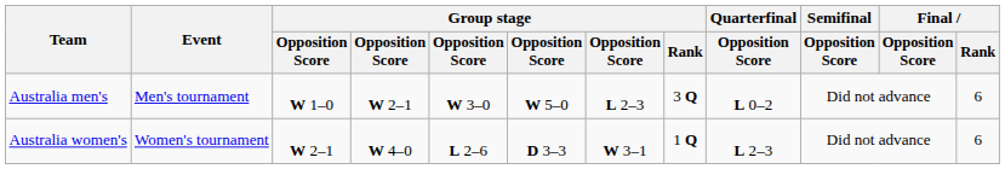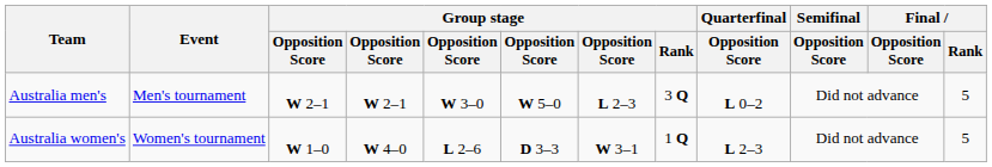 <table class=wikitable style=font-size:90%;text-align:center>
 <tr>
 <th rowspan=2>Team</th>
 <th rowspan=2>Event</th>
 <th colspan=6>Group stage</th>
 <th>Quarterfinal</th>
 <th>Semifinal</th>
 <th colspan=2>Final / </th>
 </tr>
 <tr style=font-size:95%>
 <th>Opposition<br>Score</th>
 <th>Opposition<br>Score</th>
 <th>Opposition<br>Score</th>
 <th>Opposition<br>Score</th>
 <th>Opposition<br>Score</th>
 <th>Rank</th>
 <th>Opposition<br>Score</th>
 <th>Opposition<br>Score</th>
 <th>Opposition<br>Score</th>
 <th>Rank</th>
 </tr>
 <tr>
 <td align=left><a href='#'>Australia men's</a></td>
 <td align=left><a href='#'>Men's tournament</a></td>
-<td><br><strong>W</strong> 1–0</td>
+<td><br><strong>W</strong> 2–1</td>
 <td><br><strong>W</strong> 2–1</td>
 <td><br><strong>W</strong> 3–0</td>
 <td><br><strong>W</strong> 5–0</td>
 <td><br><strong>L</strong> 2–3</td>
 <td>3 <strong>Q</strong></td>
 <td><br><strong>L</strong> 0–2</td>
 <td colspan=2>Did not advance</td>
-<td>6</td>
+<td>5</td>
 </tr>
 <tr>
 <td align=left><a href='#'>Australia women's</a></td>
 <td align=left><a href='#'>Women's tournament</a></td>
-<td><br><strong>W</strong> 2–1</td>
+<td><br><strong>W</strong> 1–0</td>
 <td><br><strong>W</strong> 4–0</td>
 <td><br><strong>L</strong> 2–6</td>
 <td><br><strong>D</strong> 3–3</td>
 <td><br><strong>W</strong> 3–1</td>
 <td>1 <strong>Q</strong></td>
 <td><br><strong>L</strong> 2–3</td>
 <td colspan=2>Did not advance</td>
-<td>6</td>
+<td>5</td>
 </tr>
 </table>
